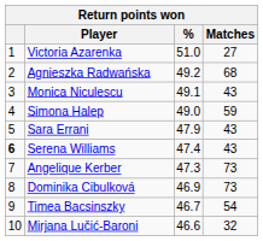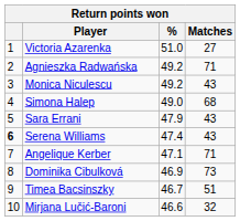 <table class="wikitable sortable" style=font-size:90%>
 <tr>
 <th colspan=4>Return points won</th>
 </tr>
 <tr>
 <th></th>
 <th width=170>Player</th>
 <th width=20>%</th>
 <th>Matches</th>
 </tr>
 <tr>
 <td>1</td>
 <td> <a href='#'>Victoria Azarenka</a></td>
 <td>51.0</td>
 <td align=center>27</td>
 </tr>
 <tr>
 <td>2</td>
 <td> <a href='#'>Agnieszka Radwańska</a></td>
 <td>49.2</td>
-<td align=center>68</td>
+<td align=center>71</td>
 </tr>
 <tr>
 <td>3</td>
 <td> <a href='#'>Monica Niculescu</a></td>
-<td>49.1</td>
+<td>49.2</td>
 <td align=center>43</td>
 </tr>
 <tr>
 <td>4</td>
 <td> <a href='#'>Simona Halep</a></td>
 <td>49.0</td>
-<td align=center>59</td>
+<td align=center>68</td>
 </tr>
 <tr>
 <td>5</td>
 <td> <a href='#'>Sara Errani</a></td>
 <td>47.9</td>
 <td align=center>43</td>
 </tr>
 <tr>
 <td><strong>6</strong></td>
 <td> <a href='#'>Serena Williams</a></td>
 <td>47.4</td>
 <td align=center>43</td>
 </tr>
 <tr>
 <td>7</td>
 <td> <a href='#'>Angelique Kerber</a></td>
-<td>47.3</td>
-<td align=center>73</td>
+<td>47.1</td>
+<td align=center>71</td>
 </tr>
 <tr>
 <td>8</td>
 <td> <a href='#'>Dominika Cibulková</a></td>
 <td>46.9</td>
 <td align=center>73</td>
 </tr>
 <tr>
 <td>9</td>
 <td> <a href='#'>Timea Bacsinszky</a></td>
 <td>46.7</td>
-<td align=center>54</td>
+<td align=center>51</td>
 </tr>
 <tr>
 <td>10</td>
 <td> <a href='#'>Mirjana Lučić-Baroni</a></td>
 <td>46.6</td>
 <td align=center>32</td>
 </tr>
 </table>
